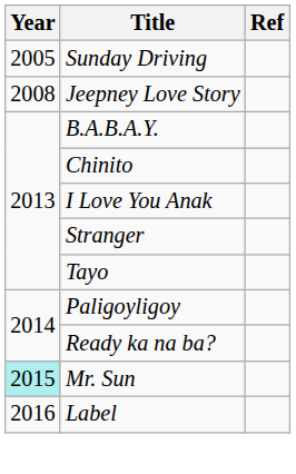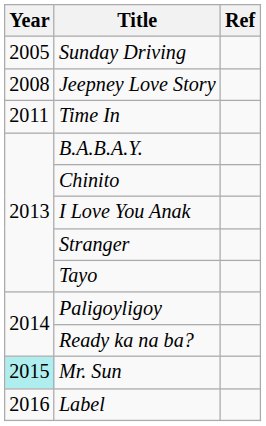 <table class="wikitable">
 <tr>
 <th>Year</th>
 <th>Title</th>
 <th>Ref</th>
 </tr>
 <tr>
 <td>2005</td>
 <td><em>Sunday Driving</em></td>
 <td></td>
 </tr>
 <tr>
 <td>2008</td>
 <td><em>Jeepney Love Story</em></td>
+<td></td>
+</tr>
+<tr>
+<td>2011</td>
+<td><em>Time In</em></td>
 <td></td>
 </tr>
 <tr>
 <td rowspan="5">2013</td>
 <td><em>B.A.B.A.Y.</em></td>
 <td></td>
 </tr>
 <tr>
 <td><em>Chinito</em></td>
 <td></td>
 </tr>
 <tr>
 <td><em>I Love You Anak</em></td>
 <td></td>
 </tr>
 <tr>
 <td><em>Stranger</em></td>
 <td></td>
 </tr>
 <tr>
 <td><em>Tayo</em></td>
 <td></td>
 </tr>
 <tr>
 <td rowspan="2">2014</td>
 <td><em>Paligoyligoy</em></td>
 <td></td>
 </tr>
 <tr>
 <td><em>Ready ka na ba?</em></td>
 <td></td>
 </tr>
 <tr>
 <td style="background: paleturquoise;">2015</td>
 <td><em>Mr. Sun</em></td>
 <td></td>
 </tr>
 <tr>
 <td>2016</td>
 <td><em>Label</em></td>
 <td></td>
 </tr>
 </table>
